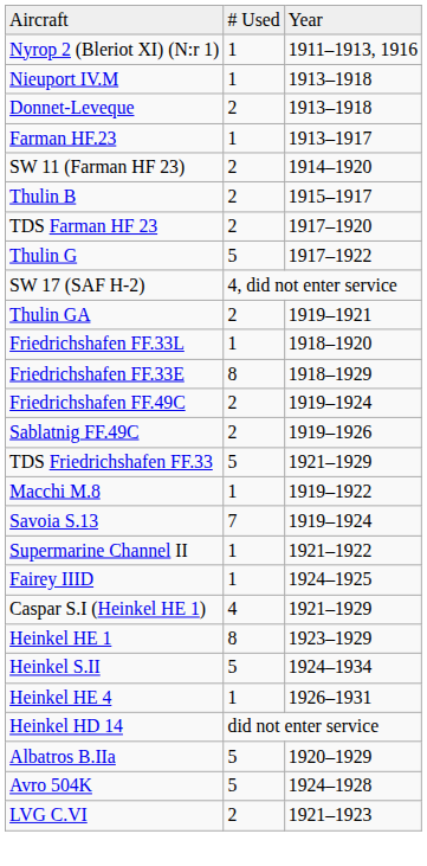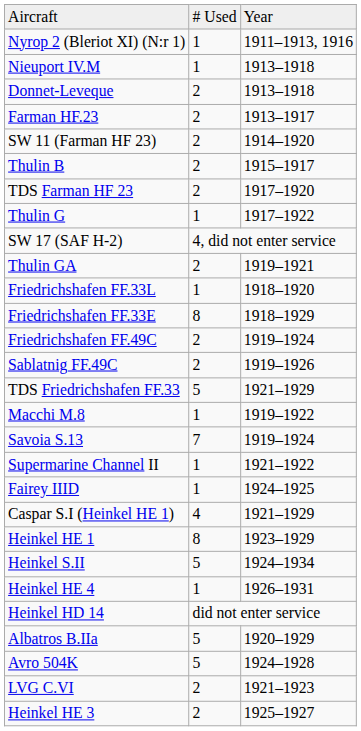 <table class="wikitable sortable">
 <tr style="background:#efefef;">
 <td>Aircraft</td>
 <td># Used</td>
 <td>Year</td>
 </tr>
 <tr>
 <td><a href='#'>Nyrop 2</a> (Bleriot XI) (N:r 1)</td>
 <td>1</td>
 <td>1911–1913, 1916</td>
 </tr>
 <tr>
 <td><a href='#'>Nieuport IV.M</a></td>
 <td>1</td>
 <td>1913–1918</td>
 </tr>
 <tr>
 <td><a href='#'>Donnet-Leveque</a></td>
 <td>2</td>
 <td>1913–1918</td>
 </tr>
 <tr>
 <td><a href='#'>Farman HF.23</a></td>
-<td>1</td>
+<td>2</td>
 <td>1913–1917</td>
 </tr>
 <tr>
 <td>SW 11 (Farman HF 23)</td>
 <td>2</td>
 <td>1914–1920</td>
 </tr>
 <tr>
 <td><a href='#'>Thulin B</a></td>
 <td>2</td>
 <td>1915–1917</td>
 </tr>
 <tr>
 <td>TDS <a href='#'>Farman HF 23</a></td>
 <td>2</td>
 <td>1917–1920</td>
 </tr>
 <tr>
 <td><a href='#'>Thulin G</a></td>
-<td>5</td>
+<td>1</td>
 <td>1917–1922</td>
 </tr>
 <tr>
 <td>SW 17 (SAF H-2)</td>
 <td colspan="2">4, did not enter service</td>
 </tr>
 <tr>
 <td><a href='#'>Thulin GA</a></td>
 <td>2</td>
 <td>1919–1921</td>
 </tr>
 <tr>
 <td><a href='#'>Friedrichshafen FF.33L</a></td>
 <td>1</td>
 <td>1918–1920</td>
 </tr>
 <tr>
 <td><a href='#'>Friedrichshafen FF.33E</a></td>
 <td>8</td>
 <td>1918–1929</td>
 </tr>
 <tr>
 <td><a href='#'>Friedrichshafen FF.49C</a></td>
 <td>2</td>
 <td>1919–1924</td>
 </tr>
 <tr>
 <td><a href='#'>Sablatnig FF.49C</a></td>
 <td>2</td>
 <td>1919–1926</td>
 </tr>
 <tr>
 <td>TDS <a href='#'>Friedrichshafen FF.33</a></td>
 <td>5</td>
 <td>1921–1929</td>
 </tr>
 <tr>
 <td><a href='#'>Macchi M.8</a></td>
 <td>1</td>
 <td>1919–1922</td>
 </tr>
 <tr>
 <td><a href='#'>Savoia S.13</a></td>
 <td>7</td>
 <td>1919–1924</td>
 </tr>
 <tr>
 <td><a href='#'>Supermarine Channel</a> II</td>
 <td>1</td>
 <td>1921–1922</td>
 </tr>
 <tr>
 <td><a href='#'>Fairey IIID</a></td>
 <td>1</td>
 <td>1924–1925</td>
 </tr>
 <tr>
 <td>Caspar S.I (<a href='#'>Heinkel HE 1</a>)</td>
 <td>4</td>
 <td>1921–1929</td>
 </tr>
 <tr>
 <td><a href='#'>Heinkel HE 1</a></td>
 <td>8</td>
 <td>1923–1929</td>
 </tr>
 <tr>
 <td><a href='#'>Heinkel S.II</a></td>
 <td>5</td>
 <td>1924–1934</td>
 </tr>
 <tr>
 <td><a href='#'>Heinkel HE 4</a></td>
 <td>1</td>
 <td>1926–1931</td>
 </tr>
 <tr>
 <td><a href='#'>Heinkel HD 14</a></td>
 <td colspan="2">did not enter service</td>
 </tr>
 <tr>
 <td><a href='#'>Albatros B.IIa</a></td>
 <td>5</td>
 <td>1920–1929</td>
 </tr>
 <tr>
 <td><a href='#'>Avro 504K</a></td>
 <td>5</td>
 <td>1924–1928</td>
 </tr>
 <tr>
 <td><a href='#'>LVG C.VI</a></td>
 <td>2</td>
 <td>1921–1923</td>
 </tr>
+<tr>
+<td><a href='#'>Heinkel HE 3</a></td>
+<td>2</td>
+<td>1925–1927</td>
+</tr>
 </table>
